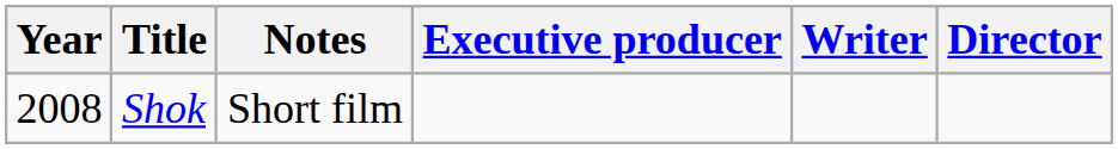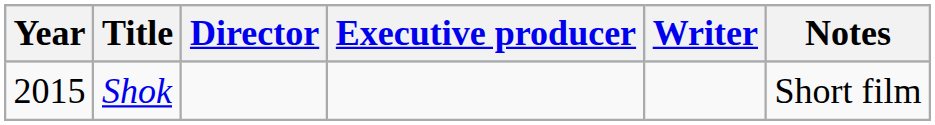 <table class="wikitable">
 <tr style="background:#b0c4de; text-align:center;">
 <th>Year</th>
 <th>Title</th>
-<th>Notes</th>
+<th><a href='#'>Director</a></th>
 <th><a href='#'>Executive producer</a></th>
 <th><a href='#'>Writer</a></th>
-<th><a href='#'>Director</a></th>
+<th>Notes</th>
 </tr>
 <tr>
-<td>2008</td>
+<td>2015</td>
 <td><em><a href='#'>Shok</a></em></td>
-<td>Short film</td>
 <td></td>
 <td></td>
 <td></td>
+<td>Short film</td>
 </tr>
 </table>
